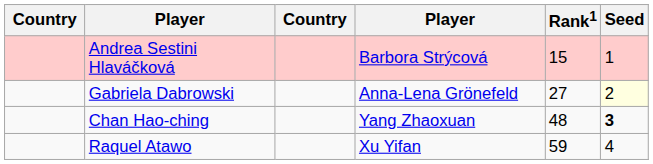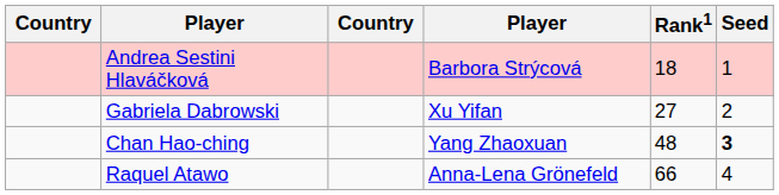 <table class="sortable wikitable">
 <tr>
 <th width="70">Country</th>
 <th width="175">Player</th>
 <th width="70">Country</th>
 <th width="175">Player</th>
 <th>Rank<sup>1</sup></th>
 <th>Seed</th>
 </tr>
 <tr style="background:#fcc;">
 <td></td>
 <td><a href='#'>Andrea Sestini Hlaváčková</a></td>
 <td></td>
 <td><a href='#'>Barbora Strýcová</a></td>
-<td>15</td>
+<td>18</td>
 <td>1</td>
 </tr>
 <tr>
 <td></td>
 <td><a href='#'>Gabriela Dabrowski</a></td>
 <td></td>
-<td><a href='#'>Anna-Lena Grönefeld</a></td>
+<td><a href='#'>Xu Yifan</a></td>
 <td>27</td>
-<td style="background: lightyellow;">2</td>
+<td>2</td>
 </tr>
 <tr>
 <td></td>
 <td><a href='#'>Chan Hao-ching</a></td>
 <td></td>
 <td><a href='#'>Yang Zhaoxuan</a></td>
 <td>48</td>
 <td><strong>3</strong></td>
 </tr>
 <tr>
 <td></td>
 <td><a href='#'>Raquel Atawo</a></td>
 <td></td>
-<td><a href='#'>Xu Yifan</a></td>
-<td>59</td>
+<td><a href='#'>Anna-Lena Grönefeld</a></td>
+<td>66</td>
 <td>4</td>
 </tr>
 </table>
